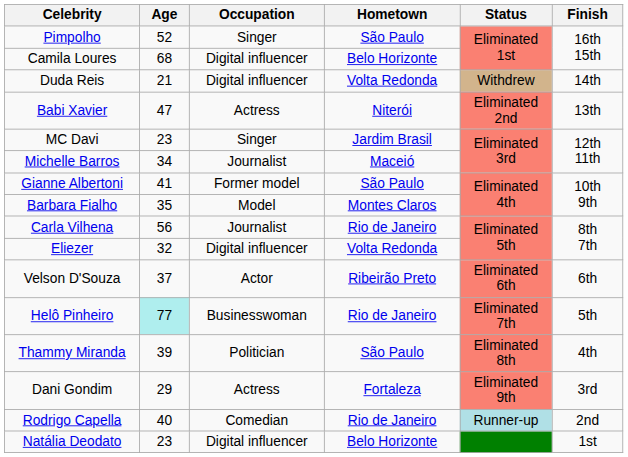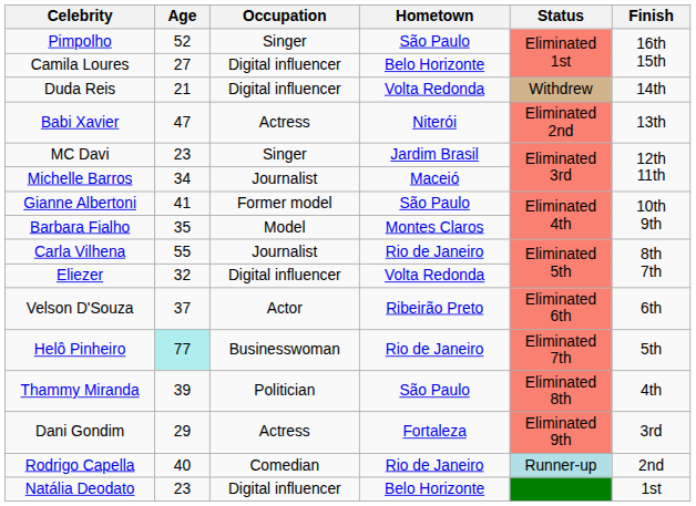 <table class="wikitable" style="text-align:center;">
 <tr>
 <th width=150>Celebrity</th>
 <th width=050>Age</th>
 <th width=150>Occupation</th>
 <th width=150>Hometown</th>
 <th width=100>Status</th>
 <th width=075>Finish</th>
 </tr>
 <tr>
 <td><a href='#'>Pimpolho</a></td>
 <td>52</td>
 <td>Singer</td>
 <td><a href='#'>São Paulo</a></td>
 <td rowspan=2 bgcolor=FA8072>Eliminated 1st</td>
 <td rowspan=2>16th<br>15th</td>
 </tr>
 <tr>
 <td>Camila Loures</td>
-<td>68</td>
+<td>27</td>
 <td>Digital influencer</td>
 <td><a href='#'>Belo Horizonte</a></td>
 </tr>
 <tr>
 <td>Duda Reis</td>
 <td>21</td>
 <td>Digital influencer</td>
 <td><a href='#'>Volta Redonda</a></td>
 <td bgcolor=D2B48C>Withdrew</td>
 <td>14th</td>
 </tr>
 <tr>
 <td><a href='#'>Babi Xavier</a></td>
 <td>47</td>
 <td>Actress</td>
 <td><a href='#'>Niterói</a></td>
 <td bgcolor=FA8072>Eliminated 2nd</td>
 <td>13th</td>
 </tr>
 <tr>
 <td>MC Davi</td>
 <td>23</td>
 <td>Singer</td>
 <td><a href='#'>Jardim Brasil</a></td>
 <td rowspan=2 bgcolor=FA8072>Eliminated 3rd</td>
 <td rowspan=2>12th<br>11th</td>
 </tr>
 <tr>
 <td><a href='#'>Michelle Barros</a></td>
 <td>34</td>
 <td>Journalist</td>
 <td><a href='#'>Maceió</a></td>
 </tr>
 <tr>
 <td><a href='#'>Gianne Albertoni</a></td>
 <td>41</td>
 <td>Former model</td>
 <td><a href='#'>São Paulo</a></td>
 <td rowspan=2 bgcolor=FA8072>Eliminated 4th</td>
 <td rowspan=2>10th<br>9th</td>
 </tr>
 <tr>
 <td><a href='#'>Barbara Fialho</a></td>
 <td>35</td>
 <td>Model</td>
 <td><a href='#'>Montes Claros</a></td>
 </tr>
 <tr>
 <td><a href='#'>Carla Vilhena</a></td>
-<td>56</td>
+<td>55</td>
 <td>Journalist</td>
 <td><a href='#'>Rio de Janeiro</a></td>
 <td rowspan=2 bgcolor=FA8072>Eliminated 5th</td>
 <td rowspan=2>8th<br>7th</td>
 </tr>
 <tr>
 <td><a href='#'>Eliezer </a></td>
 <td>32</td>
 <td>Digital influencer</td>
 <td><a href='#'>Volta Redonda</a></td>
 </tr>
 <tr>
 <td>Velson D'Souza</td>
 <td>37</td>
 <td>Actor</td>
 <td><a href='#'>Ribeirão Preto</a></td>
 <td bgcolor=FA8072>Eliminated 6th</td>
 <td>6th</td>
 </tr>
 <tr>
 <td><a href='#'>Helô Pinheiro</a></td>
 <td style="background: paleturquoise;">77</td>
 <td>Businesswoman</td>
 <td><a href='#'>Rio de Janeiro</a></td>
 <td bgcolor=FA8072>Eliminated 7th</td>
 <td>5th</td>
 </tr>
 <tr>
 <td><a href='#'>Thammy Miranda</a></td>
 <td>39</td>
 <td>Politician</td>
 <td><a href='#'>São Paulo</a></td>
 <td bgcolor=FA8072>Eliminated 8th</td>
 <td>4th</td>
 </tr>
 <tr>
 <td>Dani Gondim</td>
 <td>29</td>
 <td>Actress</td>
 <td><a href='#'>Fortaleza</a></td>
 <td bgcolor=FA8072>Eliminated 9th</td>
 <td>3rd</td>
 </tr>
 <tr>
 <td><a href='#'>Rodrigo Capella</a></td>
 <td>40</td>
 <td>Comedian</td>
 <td><a href='#'>Rio de Janeiro</a></td>
 <td bgcolor="B0E0E6">Runner-up</td>
 <td>2nd</td>
 </tr>
 <tr>
 <td><a href='#'>Natália Deodato</a></td>
 <td>23</td>
 <td>Digital influencer</td>
 <td><a href='#'>Belo Horizonte</a></td>
 <td bgcolor=008000></td>
 <td>1st</td>
 </tr>
 </table>
